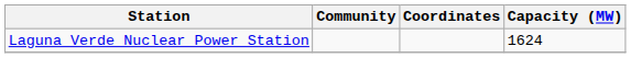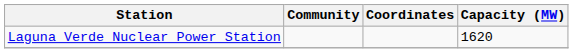 <table class="wikitable sortable">
 <tr>
 <th>Station</th>
 <th>Community</th>
 <th>Coordinates</th>
 <th>Capacity (<a href='#'>MW</a>)</th>
 </tr>
 <tr>
 <td><a href='#'>Laguna Verde Nuclear Power Station</a></td>
 <td></td>
 <td></td>
-<td>1624</td>
+<td>1620</td>
 </tr>
 <tr>
 </tr>
 </table>
